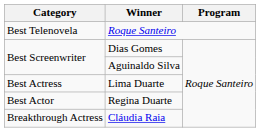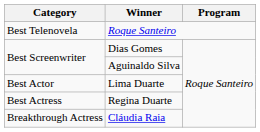 <table class="wikitable">
 <tr>
 <th>Category</th>
 <th>Winner</th>
 <th>Program</th>
 </tr>
 <tr>
 <td>Best Telenovela</td>
 <td colspan="2"><em><a href='#'>Roque Santeiro</a></em></td>
 </tr>
 <tr>
 <td rowspan="2">Best Screenwriter</td>
 <td>Dias Gomes</td>
 <td rowspan="5"><em>Roque Santeiro</em></td>
 </tr>
 <tr>
 <td>Aguinaldo Silva</td>
 </tr>
 <tr>
-<td>Best Actress</td>
+<td>Best Actor</td>
 <td>Lima Duarte</td>
 </tr>
 <tr>
-<td>Best Actor</td>
+<td>Best Actress</td>
 <td>Regina Duarte</td>
 </tr>
 <tr>
 <td>Breakthrough Actress</td>
 <td><a href='#'>Cláudia Raia</a></td>
 </tr>
 </table>
